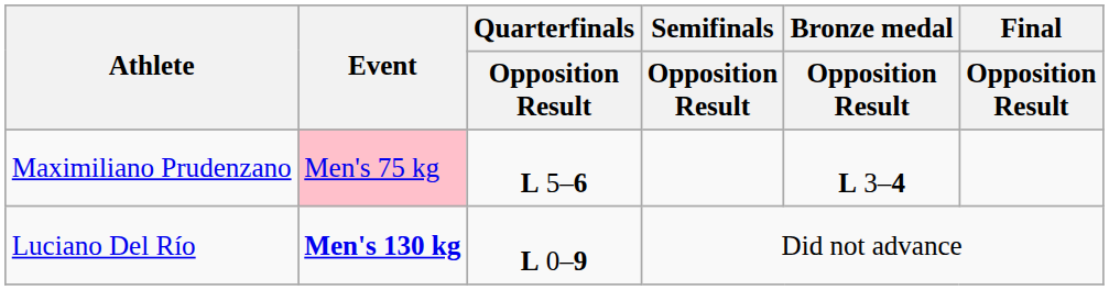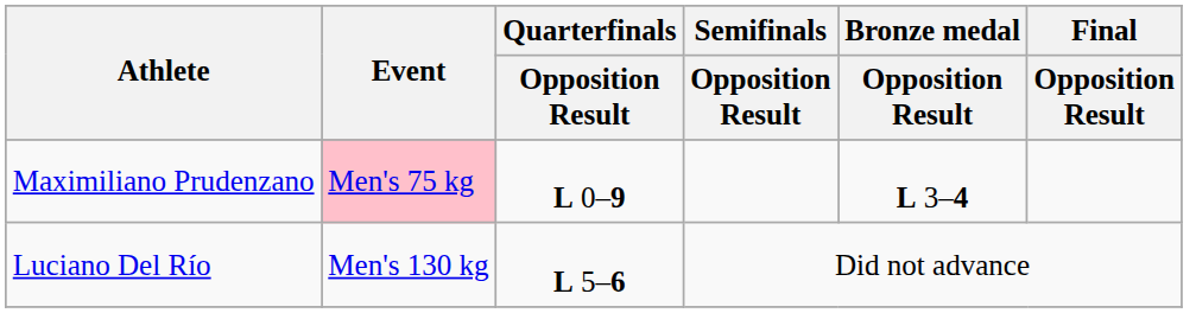 <table class="wikitable" border="1" style="font-size:90%">
 <tr>
 <th rowspan=2>Athlete</th>
 <th rowspan=2>Event</th>
 <th>Quarterfinals</th>
 <th>Semifinals</th>
 <th>Bronze medal</th>
 <th>Final</th>
 </tr>
 <tr>
 <th>Opposition<br>Result</th>
 <th>Opposition<br>Result</th>
 <th>Opposition<br>Result</th>
 <th>Opposition<br>Result</th>
 </tr>
 <tr align=center>
 <td align=left><a href='#'>Maximiliano Prudenzano</a></td>
 <td align=left style="background: pink;"><a href='#'>Men's 75 kg</a></td>
-<td><br><strong>L</strong> 5–<strong>6</strong></td>
+<td><br><strong>L</strong> 0–<strong>9</strong></td>
 <td></td>
 <td><br><strong>L</strong> 3–<strong>4</strong></td>
 <td></td>
 </tr>
 <tr align=center>
 <td align=left><a href='#'>Luciano Del Río</a></td>
-<td align=left><strong><a href='#'>Men's 130 kg</a></strong></td>
-<td><br><strong>L</strong> 0–<strong>9</strong></td>
+<td align=left><a href='#'>Men's 130 kg</a></td>
+<td><br><strong>L</strong> 5–<strong>6</strong></td>
 <td colspan=3>Did not advance</td>
 </tr>
 </table>
